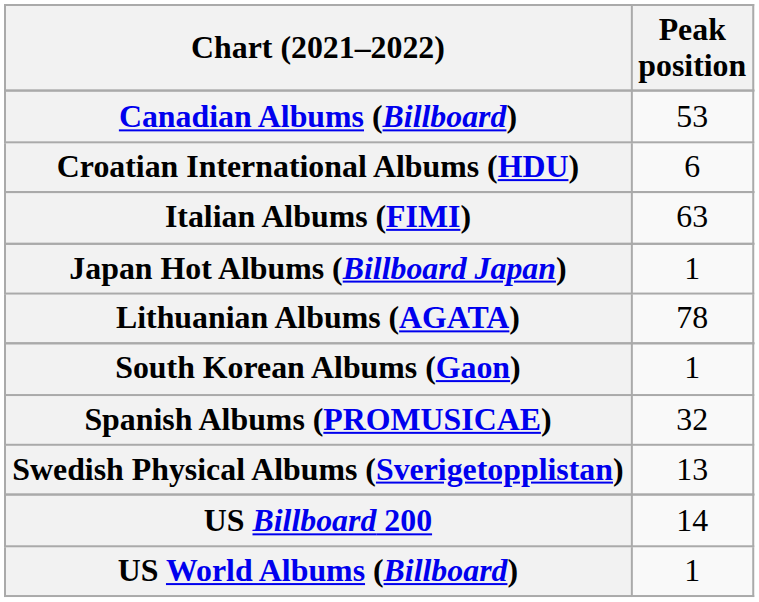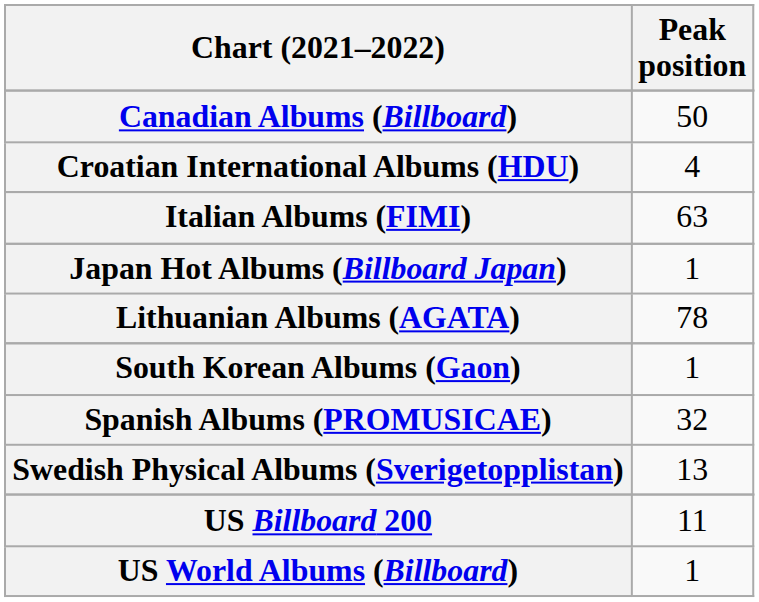 <table class="wikitable sortable plainrowheaders" style="text-align:center">
 <tr>
 <th scope="col">Chart (2021–2022)</th>
 <th scope="col">Peak<br>position</th>
 </tr>
 <tr>
 </tr>
 <tr>
 </tr>
 <tr>
 </tr>
 <tr>
 <th scope="row"><a href='#'>Canadian Albums</a> (<em><a href='#'>Billboard</a></em>)</th>
-<td>53</td>
+<td>50</td>
 </tr>
 <tr>
 <th scope="row">Croatian International Albums (<a href='#'>HDU</a>)</th>
-<td>6</td>
+<td>4</td>
 </tr>
 <tr>
 </tr>
 <tr>
 </tr>
 <tr>
 </tr>
 <tr>
 </tr>
 <tr>
 </tr>
 <tr>
 <th scope="row">Italian Albums (<a href='#'>FIMI</a>)</th>
 <td>63</td>
 </tr>
 <tr>
 </tr>
 <tr>
 <th scope="row">Japan Hot Albums (<em><a href='#'>Billboard Japan</a></em>)</th>
 <td>1</td>
 </tr>
 <tr>
 <th scope="row">Lithuanian Albums (<a href='#'>AGATA</a>)</th>
 <td>78</td>
 </tr>
 <tr>
 </tr>
 <tr>
 </tr>
 <tr>
 <th scope="row">South Korean Albums (<a href='#'>Gaon</a>)</th>
 <td>1</td>
 </tr>
 <tr>
 <th scope="row">Spanish Albums (<a href='#'>PROMUSICAE</a>)</th>
 <td>32</td>
 </tr>
 <tr>
 <th scope="row">Swedish Physical Albums (<a href='#'>Sverigetopplistan</a>)</th>
 <td>13</td>
 </tr>
 <tr>
 </tr>
 <tr>
 </tr>
 <tr>
 </tr>
 <tr>
 <th scope="row">US <a href='#'><em>Billboard</em> 200</a></th>
-<td>14</td>
+<td>11</td>
 </tr>
 <tr>
 <th scope="row">US <a href='#'>World Albums</a> (<em><a href='#'>Billboard</a></em>)</th>
 <td>1</td>
 </tr>
 </table>
